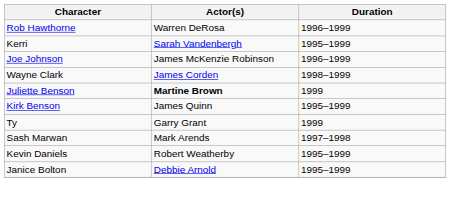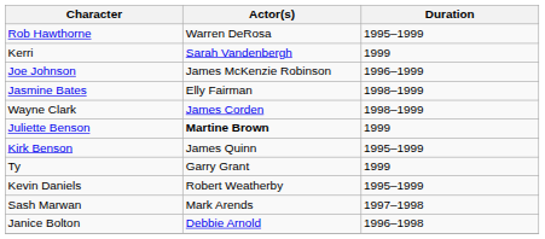 <table class="wikitable sortable sticky-header">
 <tr>
 <th scope="col" style="width:230px;">Character</th>
 <th scope="col" style="width:230px;">Actor(s)</th>
 <th scope="col" style="width:230px;">Duration</th>
 </tr>
 <tr>
 <td><a href='#'>Rob Hawthorne</a></td>
 <td>Warren DeRosa</td>
-<td>1996–1999</td>
+<td>1995–1999</td>
 </tr>
 <tr>
 <td>Kerri</td>
 <td><a href='#'>Sarah Vandenbergh</a></td>
-<td>1995–1999</td>
+<td>1999</td>
 </tr>
 <tr>
 <td><a href='#'>Joe Johnson</a></td>
 <td>James McKenzie Robinson</td>
 <td>1996–1999</td>
+</tr>
+<tr>
+<td><a href='#'>Jasmine Bates</a></td>
+<td>Elly Fairman</td>
+<td>1998–1999</td>
 </tr>
 <tr>
 <td>Wayne Clark</td>
 <td><a href='#'>James Corden</a></td>
 <td>1998–1999</td>
 </tr>
 <tr>
 <td><a href='#'>Juliette Benson</a></td>
 <td><strong>Martine Brown</strong></td>
 <td>1999</td>
 </tr>
 <tr>
 <td><a href='#'>Kirk Benson</a></td>
 <td>James Quinn</td>
 <td>1995–1999</td>
 </tr>
 <tr>
 <td>Ty</td>
 <td>Garry Grant</td>
 <td>1999</td>
 </tr>
 <tr>
+<td>Kevin Daniels</td>
+<td>Robert Weatherby</td>
+<td>1995–1999</td>
+</tr>
+<tr>
 <td>Sash Marwan</td>
 <td>Mark Arends</td>
 <td>1997–1998</td>
 </tr>
 <tr>
-<td>Kevin Daniels</td>
-<td>Robert Weatherby</td>
-<td>1995–1999</td>
-</tr>
-<tr>
 <td>Janice Bolton</td>
 <td><a href='#'>Debbie Arnold</a></td>
-<td>1995–1999</td>
+<td>1996–1998</td>
 </tr>
 <tr>
 </tr>
 </table>
